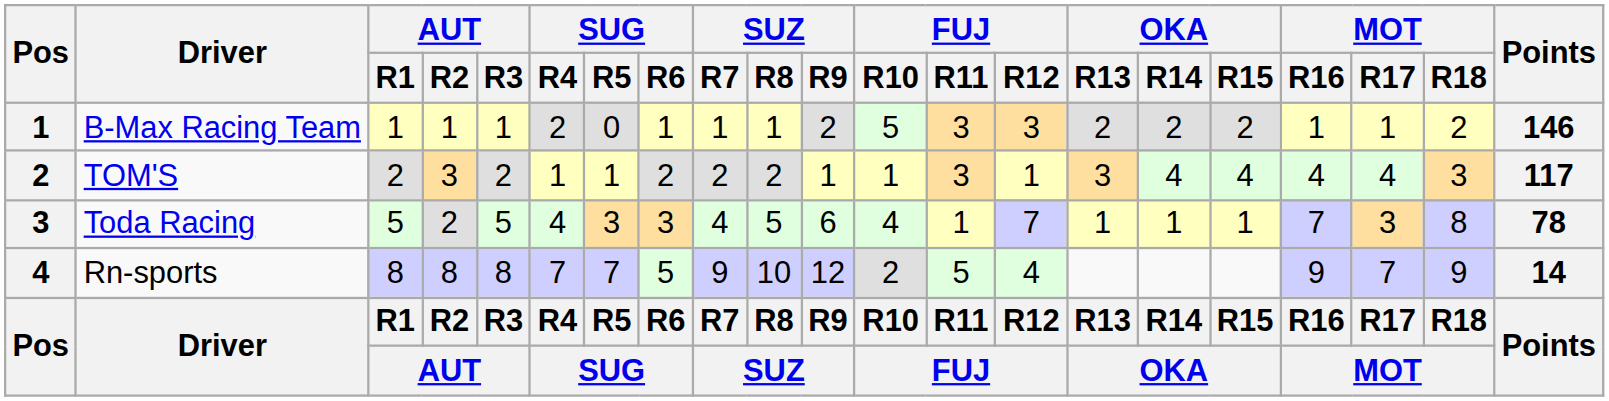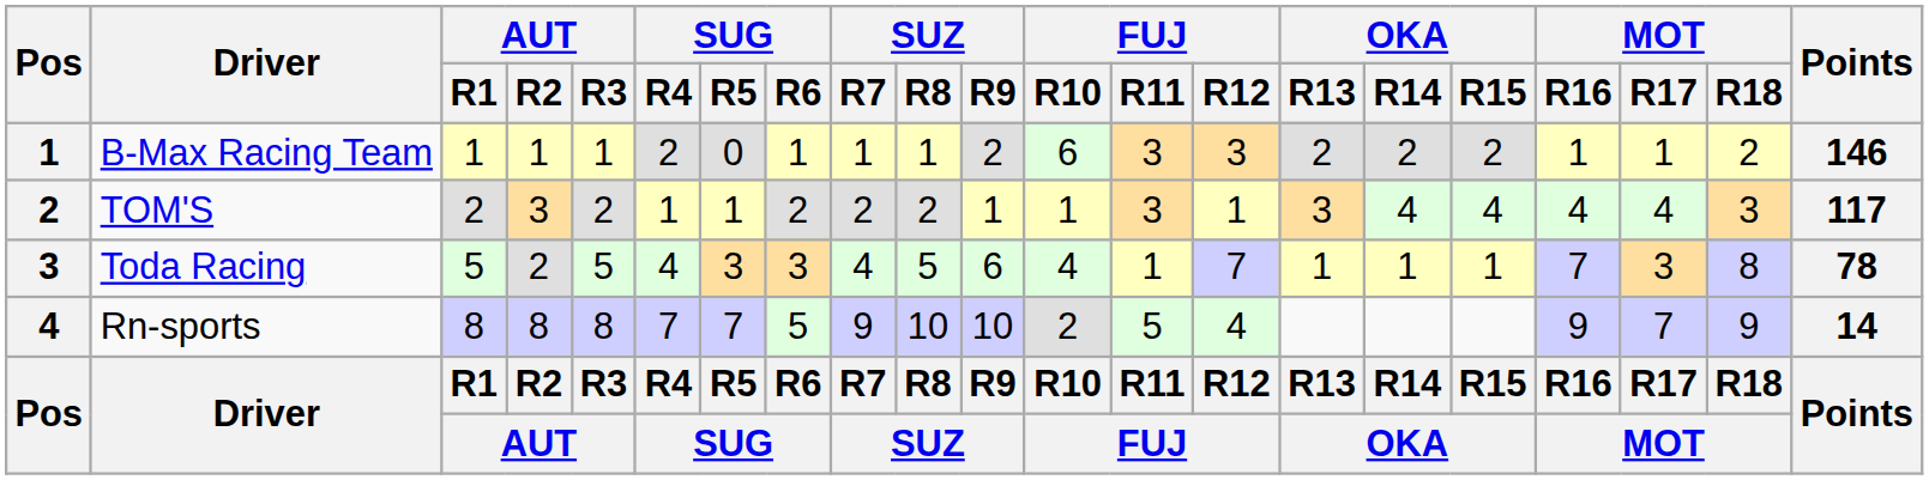 <table class="wikitable" style="font-size:85%; text-align:center">
 <tr>
 <th rowspan="2" valign="middle">Pos</th>
 <th rowspan="2" valign="middle">Driver</th>
 <th colspan="3"><a href='#'>AUT</a></th>
 <th colspan="3"><a href='#'>SUG</a></th>
 <th colspan="3"><a href='#'>SUZ</a></th>
 <th colspan="3"><a href='#'>FUJ</a></th>
 <th colspan="3"><a href='#'>OKA</a></th>
 <th colspan="3"><a href='#'>MOT</a></th>
 <th rowspan="2" valign="middle">Points</th>
 </tr>
 <tr>
 <th>R1</th>
 <th>R2</th>
 <th>R3</th>
 <th>R4</th>
 <th>R5</th>
 <th>R6</th>
 <th>R7</th>
 <th>R8</th>
 <th>R9</th>
 <th>R10</th>
 <th>R11</th>
 <th>R12</th>
 <th>R13</th>
 <th>R14</th>
 <th>R15</th>
 <th>R16</th>
 <th>R17</th>
 <th>R18</th>
 </tr>
 <tr>
 <th>1</th>
 <td align="left"><a href='#'>B-Max Racing Team</a></td>
 <td bgcolor="#FFFFBF">1</td>
 <td bgcolor="#FFFFBF">1</td>
 <td bgcolor="#FFFFBF">1</td>
 <td bgcolor="#DFDFDF">2</td>
 <td bgcolor="#DFDFDF">0</td>
 <td bgcolor="#FFFFBF">1</td>
 <td bgcolor="#FFFFBF">1</td>
 <td bgcolor="#FFFFBF">1</td>
 <td bgcolor="#DFDFDF">2</td>
-<td bgcolor="#DFFFDF">5</td>
+<td bgcolor="#DFFFDF">6</td>
 <td bgcolor="#FFDF9F">3</td>
 <td bgcolor="#FFDF9F">3</td>
 <td bgcolor="#DFDFDF">2</td>
 <td bgcolor="#DFDFDF">2</td>
 <td bgcolor="#DFDFDF">2</td>
 <td bgcolor="#FFFFBF">1</td>
 <td bgcolor="#FFFFBF">1</td>
 <td bgcolor="#FFFFBF">2</td>
 <th>146</th>
 </tr>
 <tr>
 <th>2</th>
 <td align="left"><a href='#'>TOM'S</a></td>
 <td bgcolor="#DFDFDF">2</td>
 <td bgcolor="#FFDF9F">3</td>
 <td bgcolor="#DFDFDF">2</td>
 <td bgcolor="#FFFFBF">1</td>
 <td bgcolor="#FFFFBF">1</td>
 <td bgcolor="#DFDFDF">2</td>
 <td bgcolor="#DFDFDF">2</td>
 <td bgcolor="#DFDFDF">2</td>
 <td bgcolor="#FFFFBF">1</td>
 <td bgcolor="#FFFFBF">1</td>
 <td bgcolor="#FFDF9F">3</td>
 <td bgcolor="#FFFFBF">1</td>
 <td bgcolor="#FFDF9F">3</td>
 <td bgcolor="#DFFFDF">4</td>
 <td bgcolor="#DFFFDF">4</td>
 <td bgcolor="#DFFFDF">4</td>
 <td bgcolor="#DFFFDF">4</td>
 <td bgcolor="#FFDF9F">3</td>
 <th>117</th>
 </tr>
 <tr>
 <th>3</th>
 <td align="left"><a href='#'>Toda Racing</a></td>
 <td bgcolor="#DFFFDF">5</td>
 <td bgcolor="#DFDFDF">2</td>
 <td bgcolor="#DFFFDF">5</td>
 <td bgcolor="#DFFFDF">4</td>
 <td bgcolor="#FFDF9F">3</td>
 <td bgcolor="#FFDF9F">3</td>
 <td bgcolor="#DFFFDF">4</td>
 <td bgcolor="#DFFFDF">5</td>
 <td bgcolor="#DFFFDF">6</td>
 <td bgcolor="#DFFFDF">4</td>
 <td bgcolor="#FFFFBF">1</td>
 <td bgcolor="#CFCFFF">7</td>
 <td bgcolor="#FFFFBF">1</td>
 <td bgcolor="#FFFFBF">1</td>
 <td bgcolor="#FFFFBF">1</td>
 <td bgcolor="#CFCFFF">7</td>
 <td bgcolor="#FFDF9F">3</td>
 <td bgcolor="#CFCFFF">8</td>
 <th>78</th>
 </tr>
 <tr>
 <th>4</th>
 <td align="left">Rn-sports</td>
 <td bgcolor="#CFCFFF">8</td>
 <td bgcolor="#CFCFFF">8</td>
 <td bgcolor="#CFCFFF">8</td>
 <td bgcolor="#CFCFFF">7</td>
 <td bgcolor="#CFCFFF">7</td>
 <td bgcolor="#DFFFDF">5</td>
 <td bgcolor="#CFCFFF">9</td>
 <td bgcolor="#CFCFFF">10</td>
-<td bgcolor="#CFCFFF">12</td>
+<td bgcolor="#CFCFFF">10</td>
 <td bgcolor="#DFDFDF">2</td>
 <td bgcolor="#DFFFDF">5</td>
 <td bgcolor="#DFFFDF">4</td>
 <td></td>
 <td></td>
 <td></td>
 <td bgcolor="#CFCFFF">9</td>
 <td bgcolor="#CFCFFF">7</td>
 <td bgcolor="#CFCFFF">9</td>
 <th>14</th>
 </tr>
 <tr>
 <th rowspan="2">Pos</th>
 <th rowspan="2">Driver</th>
 <th>R1</th>
 <th>R2</th>
 <th>R3</th>
 <th>R4</th>
 <th>R5</th>
 <th>R6</th>
 <th>R7</th>
 <th>R8</th>
 <th>R9</th>
 <th>R10</th>
 <th>R11</th>
 <th>R12</th>
 <th>R13</th>
 <th>R14</th>
 <th>R15</th>
 <th>R16</th>
 <th>R17</th>
 <th>R18</th>
 <th rowspan="2">Points</th>
 </tr>
 <tr>
 <th colspan="3"><a href='#'>AUT</a></th>
 <th colspan="3"><a href='#'>SUG</a></th>
 <th colspan="3"><a href='#'>SUZ</a></th>
 <th colspan="3"><a href='#'>FUJ</a></th>
 <th colspan="3"><a href='#'>OKA</a></th>
 <th colspan="3"><a href='#'>MOT</a></th>
 </tr>
 </table>
